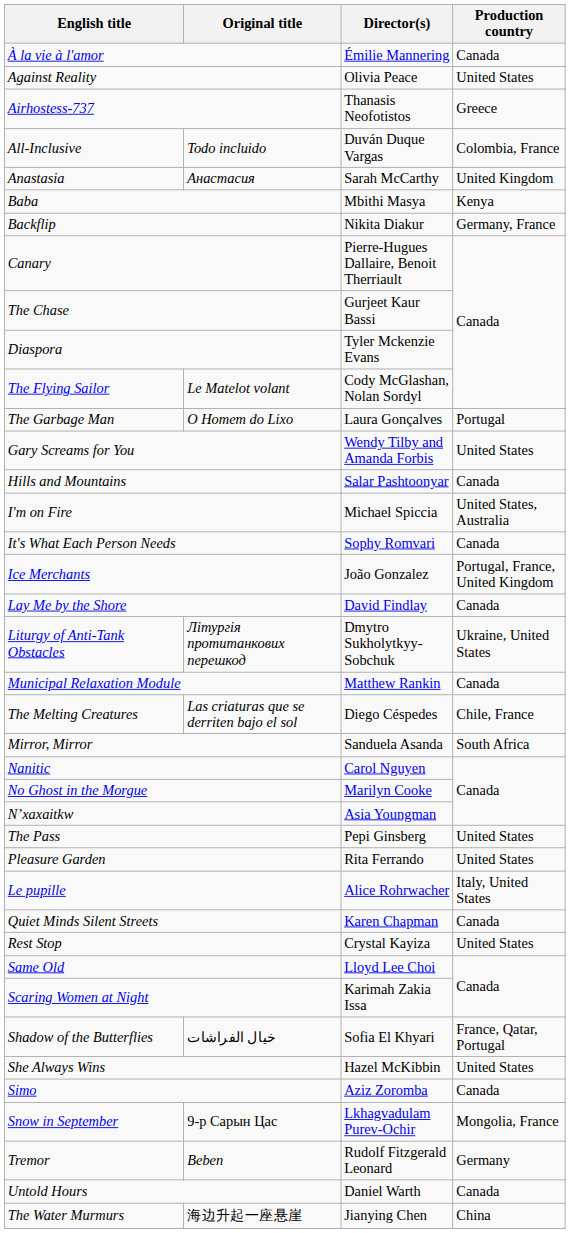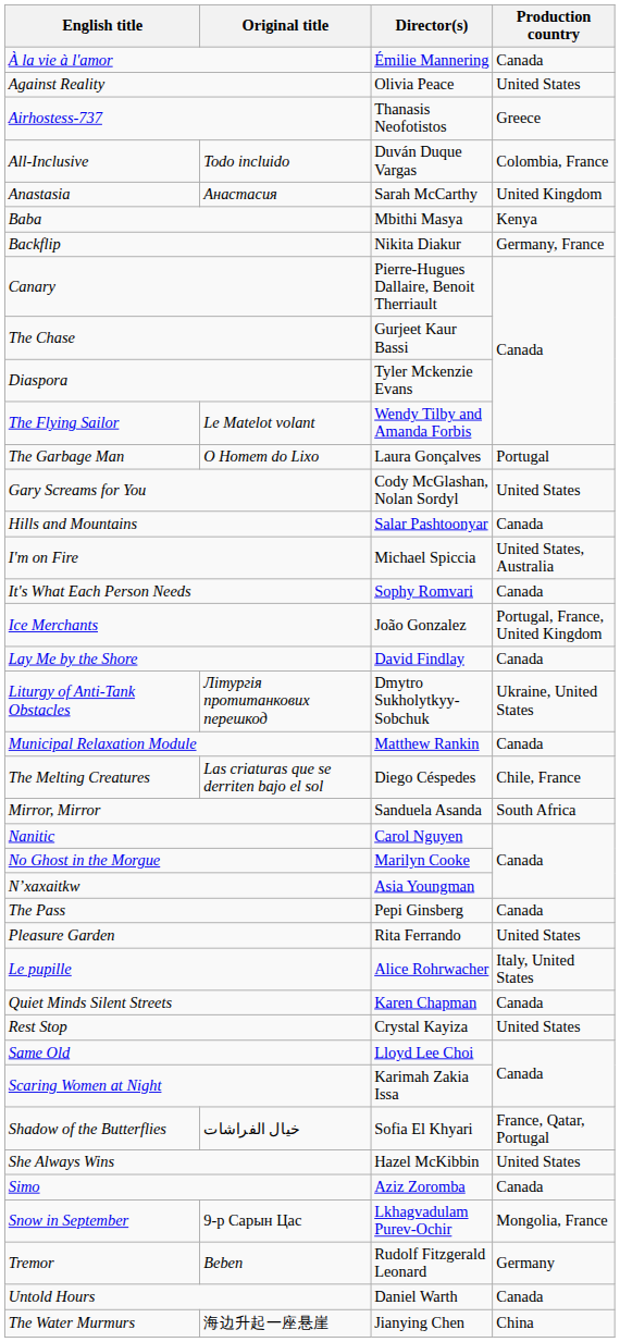 <table class="sortable wikitable" width="100%" cellpadding="5">
 <tr>
 <th scope="col" width="32%">English title</th>
 <th scope="col" width="28%">Original title</th>
 <th scope="col" width="20%">Director(s)</th>
 <th scope="col" width="20%">Production country</th>
 </tr>
 <tr>
 <td colspan=2><em><a href='#'>À la vie à l'amor</a></em></td>
 <td><a href='#'>Émilie Mannering</a></td>
 <td>Canada</td>
 </tr>
 <tr>
 <td colspan=2><em>Against Reality</em></td>
 <td>Olivia Peace</td>
 <td>United States</td>
 </tr>
 <tr>
 <td colspan=2><em><a href='#'>Airhostess-737</a></em></td>
 <td>Thanasis Neofotistos</td>
 <td>Greece</td>
 </tr>
 <tr>
 <td><em>All-Inclusive</em></td>
 <td><em>Todo incluido</em></td>
 <td>Duván Duque Vargas</td>
 <td>Colombia, France</td>
 </tr>
 <tr>
 <td><em>Anastasia</em></td>
 <td><em>Анастасия</em></td>
 <td>Sarah McCarthy</td>
 <td>United Kingdom</td>
 </tr>
 <tr>
 <td colspan=2><em>Baba</em></td>
 <td>Mbithi Masya</td>
 <td>Kenya</td>
 </tr>
 <tr>
 <td colspan=2><em>Backflip</em></td>
 <td>Nikita Diakur</td>
 <td>Germany, France</td>
 </tr>
 <tr>
 <td colspan=2><em>Canary</em></td>
 <td>Pierre-Hugues Dallaire, Benoit Therriault</td>
 <td rowspan="4">Canada</td>
 </tr>
 <tr>
 <td colspan=2><em>The Chase</em></td>
 <td>Gurjeet Kaur Bassi</td>
 </tr>
 <tr>
 <td colspan=2><em>Diaspora</em></td>
 <td>Tyler Mckenzie Evans</td>
 </tr>
 <tr>
 <td><em><a href='#'>The Flying Sailor</a></em></td>
 <td><em>Le Matelot volant</em></td>
-<td>Cody McGlashan, Nolan Sordyl</td>
+<td><a href='#'>Wendy Tilby and Amanda Forbis</a></td>
 </tr>
 <tr>
 <td><em>The Garbage Man</em></td>
 <td><em>O Homem do Lixo</em></td>
 <td>Laura Gonçalves</td>
 <td>Portugal</td>
 </tr>
 <tr>
 <td colspan=2><em>Gary Screams for You</em></td>
-<td><a href='#'>Wendy Tilby and Amanda Forbis</a></td>
+<td>Cody McGlashan, Nolan Sordyl</td>
 <td>United States</td>
 </tr>
 <tr>
 <td colspan=2><em>Hills and Mountains</em></td>
 <td><a href='#'>Salar Pashtoonyar</a></td>
 <td>Canada</td>
 </tr>
 <tr>
 <td colspan=2><em>I'm on Fire</em></td>
 <td>Michael Spiccia</td>
 <td>United States, Australia</td>
 </tr>
 <tr>
 <td colspan=2><em>It's What Each Person Needs</em></td>
 <td><a href='#'>Sophy Romvari</a></td>
 <td>Canada</td>
 </tr>
 <tr>
 <td colspan=2><em><a href='#'>Ice Merchants</a></em></td>
 <td>João Gonzalez</td>
 <td>Portugal, France, United Kingdom</td>
 </tr>
 <tr>
 <td colspan=2><em><a href='#'>Lay Me by the Shore</a></em></td>
 <td><a href='#'>David Findlay</a></td>
 <td>Canada</td>
 </tr>
 <tr>
 <td><em><a href='#'>Liturgy of Anti-Tank Obstacles</a></em></td>
 <td><em>Літургія протитанкових перешкод</em></td>
 <td>Dmytro Sukholytkyy-Sobchuk</td>
 <td>Ukraine, United States</td>
 </tr>
 <tr>
 <td colspan=2><em><a href='#'>Municipal Relaxation Module</a></em></td>
 <td><a href='#'>Matthew Rankin</a></td>
 <td>Canada</td>
 </tr>
 <tr>
 <td><em>The Melting Creatures</em></td>
 <td><em>Las criaturas que se derriten bajo el sol</em></td>
 <td>Diego Céspedes</td>
 <td>Chile, France</td>
 </tr>
 <tr>
 <td colspan=2><em>Mirror, Mirror</em></td>
 <td>Sanduela Asanda</td>
 <td>South Africa</td>
 </tr>
 <tr>
 <td colspan=2><em><a href='#'>Nanitic</a></em></td>
 <td><a href='#'>Carol Nguyen</a></td>
 <td rowspan="3">Canada</td>
 </tr>
 <tr>
 <td colspan=2><em><a href='#'>No Ghost in the Morgue</a></em></td>
 <td><a href='#'>Marilyn Cooke</a></td>
 </tr>
 <tr>
 <td colspan=2><em>N’xaxaitkw</em></td>
 <td><a href='#'>Asia Youngman</a></td>
 </tr>
 <tr>
 <td colspan=2><em>The Pass</em></td>
 <td>Pepi Ginsberg</td>
-<td>United States</td>
+<td>Canada</td>
 </tr>
 <tr>
 <td colspan=2><em>Pleasure Garden</em></td>
 <td>Rita Ferrando</td>
 <td>United States</td>
 </tr>
 <tr>
 <td colspan=2><em><a href='#'>Le pupille</a></em></td>
 <td><a href='#'>Alice Rohrwacher</a></td>
 <td>Italy, United States</td>
 </tr>
 <tr>
 <td colspan=2><em>Quiet Minds Silent Streets</em></td>
 <td><a href='#'>Karen Chapman</a></td>
 <td>Canada</td>
 </tr>
 <tr>
 <td colspan=2><em>Rest Stop</em></td>
 <td>Crystal Kayiza</td>
 <td>United States</td>
 </tr>
 <tr>
 <td colspan=2><em><a href='#'>Same Old</a></em></td>
 <td><a href='#'>Lloyd Lee Choi</a></td>
 <td rowspan="2">Canada</td>
 </tr>
 <tr>
 <td colspan=2><em><a href='#'>Scaring Women at Night</a></em></td>
 <td>Karimah Zakia Issa</td>
 </tr>
 <tr>
 <td><em>Shadow of the Butterflies</em></td>
 <td>خيال الفراشات</td>
 <td>Sofia El Khyari</td>
 <td>France, Qatar, Portugal</td>
 </tr>
 <tr>
 <td colspan=2><em>She Always Wins</em></td>
 <td>Hazel McKibbin</td>
 <td>United States</td>
 </tr>
 <tr>
 <td colspan=2><em><a href='#'>Simo</a></em></td>
 <td><a href='#'>Aziz Zoromba</a></td>
 <td>Canada</td>
 </tr>
 <tr>
 <td><em><a href='#'>Snow in September</a></em></td>
 <td>9-р Сарын Цас</td>
 <td><a href='#'>Lkhagvadulam Purev-Ochir</a></td>
 <td>Mongolia, France</td>
 </tr>
 <tr>
 <td><em>Tremor</em></td>
 <td><em>Beben</em></td>
 <td>Rudolf Fitzgerald Leonard</td>
 <td>Germany</td>
 </tr>
 <tr>
 <td colspan=2><em>Untold Hours</em></td>
 <td>Daniel Warth</td>
 <td>Canada</td>
 </tr>
 <tr>
 <td><em>The Water Murmurs</em></td>
 <td>海边升起一座悬崖</td>
 <td>Jianying Chen</td>
 <td>China</td>
 </tr>
 </table>
